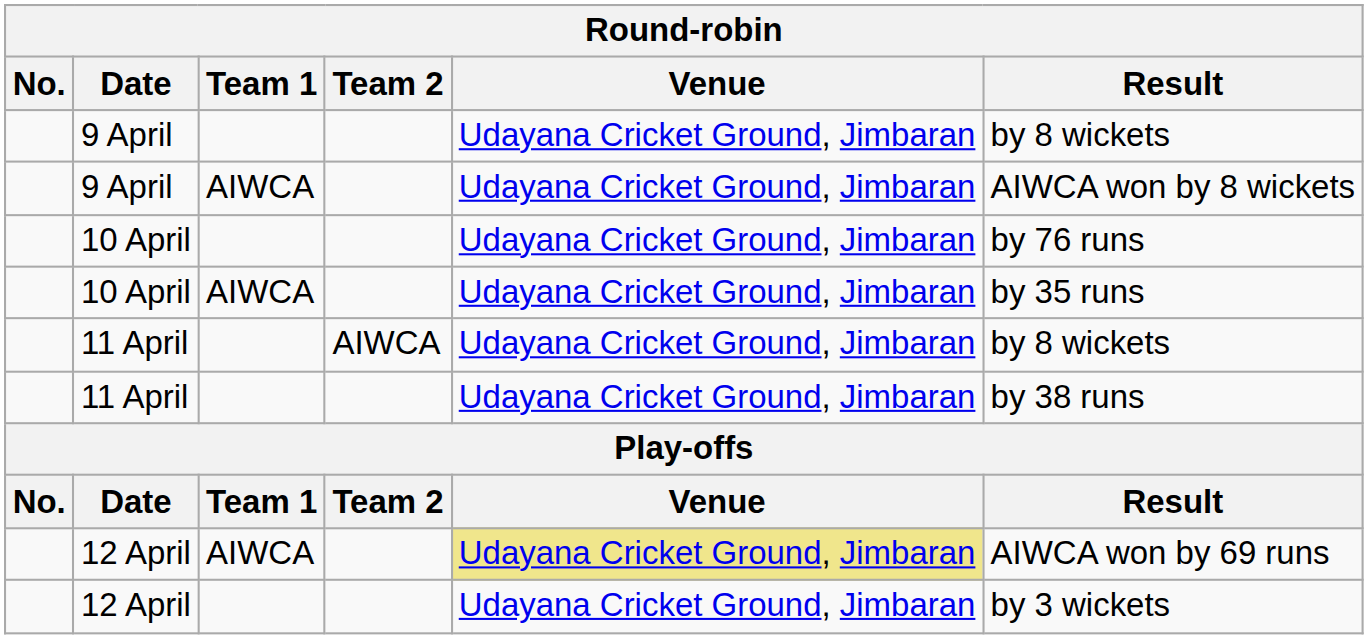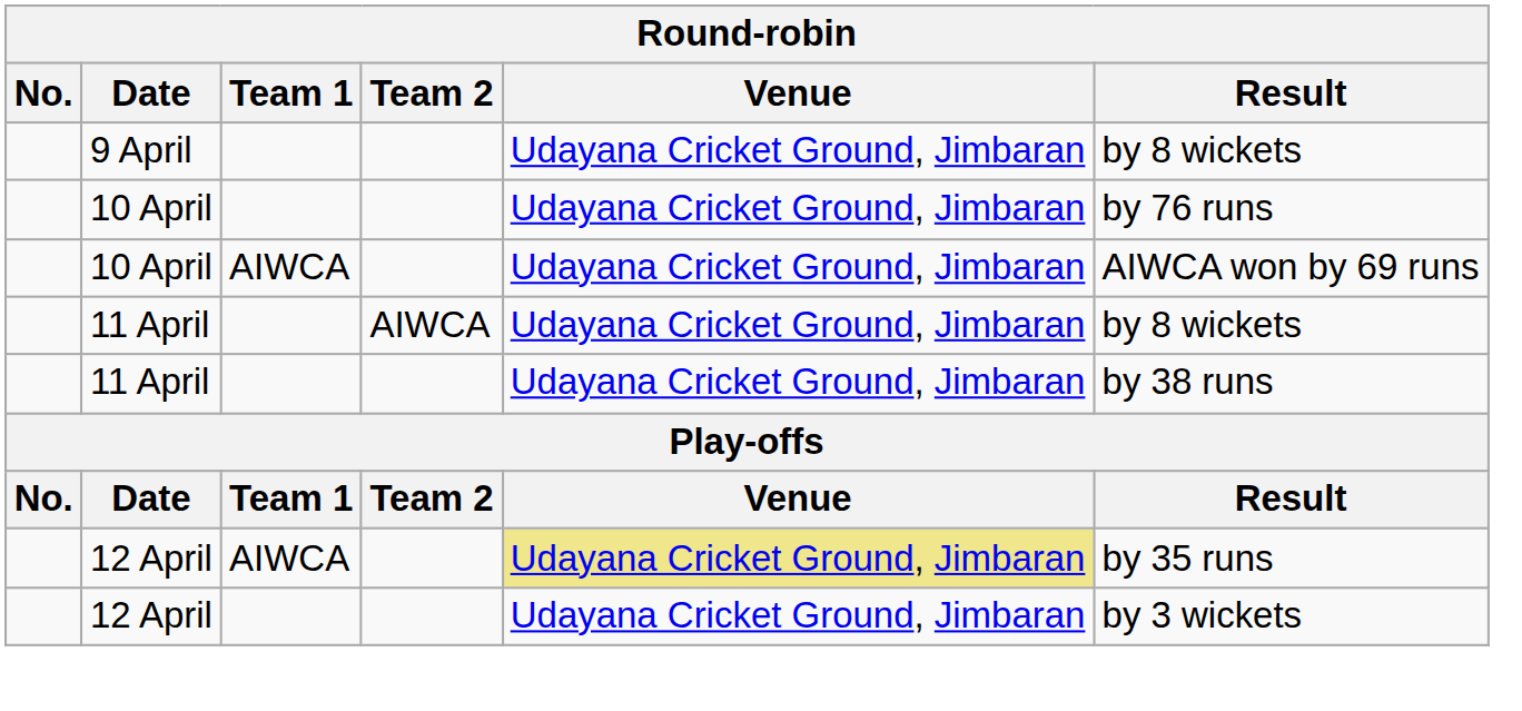 <table class="wikitable">
 <tr>
 <th colspan="6">Round-robin</th>
 </tr>
 <tr>
 <th>No.</th>
 <th>Date</th>
 <th>Team 1</th>
 <th>Team 2</th>
 <th>Venue</th>
 <th>Result</th>
 </tr>
 <tr>
 <td></td>
 <td>9 April</td>
 <td></td>
 <td></td>
 <td><a href='#'>Udayana Cricket Ground</a>, <a href='#'>Jimbaran</a></td>
 <td> by 8 wickets</td>
 </tr>
 <tr>
 <td></td>
-<td>9 April</td>
-<td>AIWCA</td>
-<td></td>
-<td><a href='#'>Udayana Cricket Ground</a>, <a href='#'>Jimbaran</a></td>
-<td>AIWCA won by 8 wickets</td>
-</tr>
-<tr>
-<td></td>
 <td>10 April</td>
 <td></td>
 <td></td>
 <td><a href='#'>Udayana Cricket Ground</a>, <a href='#'>Jimbaran</a></td>
 <td> by 76 runs</td>
 </tr>
 <tr>
 <td></td>
 <td>10 April</td>
 <td>AIWCA</td>
 <td></td>
 <td><a href='#'>Udayana Cricket Ground</a>, <a href='#'>Jimbaran</a></td>
-<td> by 35 runs</td>
+<td>AIWCA won by 69 runs</td>
 </tr>
 <tr>
 <td></td>
 <td>11 April</td>
 <td></td>
 <td>AIWCA</td>
 <td><a href='#'>Udayana Cricket Ground</a>, <a href='#'>Jimbaran</a></td>
 <td> by 8 wickets</td>
 </tr>
 <tr>
 <td></td>
 <td>11 April</td>
 <td></td>
 <td></td>
 <td><a href='#'>Udayana Cricket Ground</a>, <a href='#'>Jimbaran</a></td>
 <td> by 38 runs</td>
 </tr>
 <tr>
 <th colspan="6">Play-offs</th>
 </tr>
 <tr>
 <th>No.</th>
 <th>Date</th>
 <th>Team 1</th>
 <th>Team 2</th>
 <th>Venue</th>
 <th>Result</th>
 </tr>
 <tr>
 <td></td>
 <td>12 April</td>
 <td>AIWCA</td>
 <td></td>
 <td style="background: khaki;"><a href='#'>Udayana Cricket Ground</a>, <a href='#'>Jimbaran</a></td>
-<td>AIWCA won by 69 runs</td>
+<td> by 35 runs</td>
 </tr>
 <tr>
 <td></td>
 <td>12 April</td>
 <td></td>
 <td></td>
 <td><a href='#'>Udayana Cricket Ground</a>, <a href='#'>Jimbaran</a></td>
 <td> by 3 wickets</td>
 </tr>
 </table>
